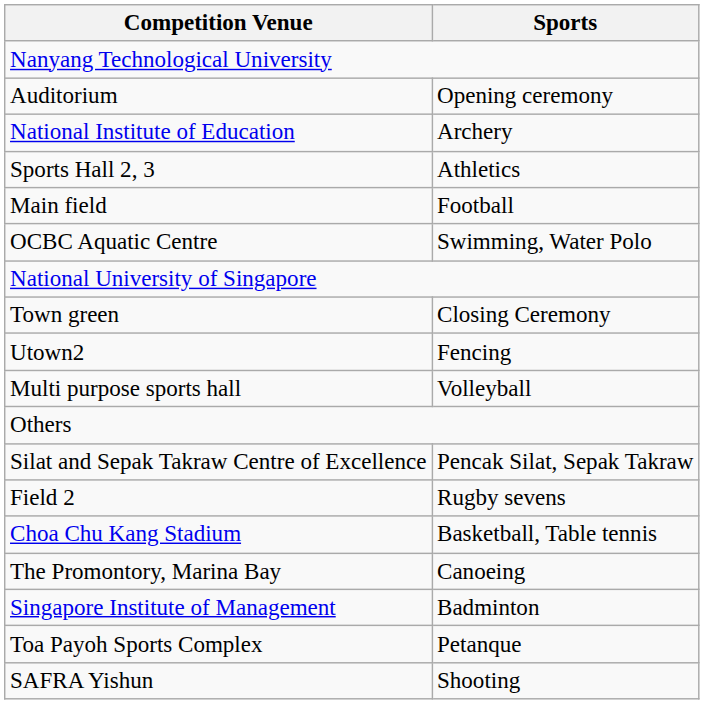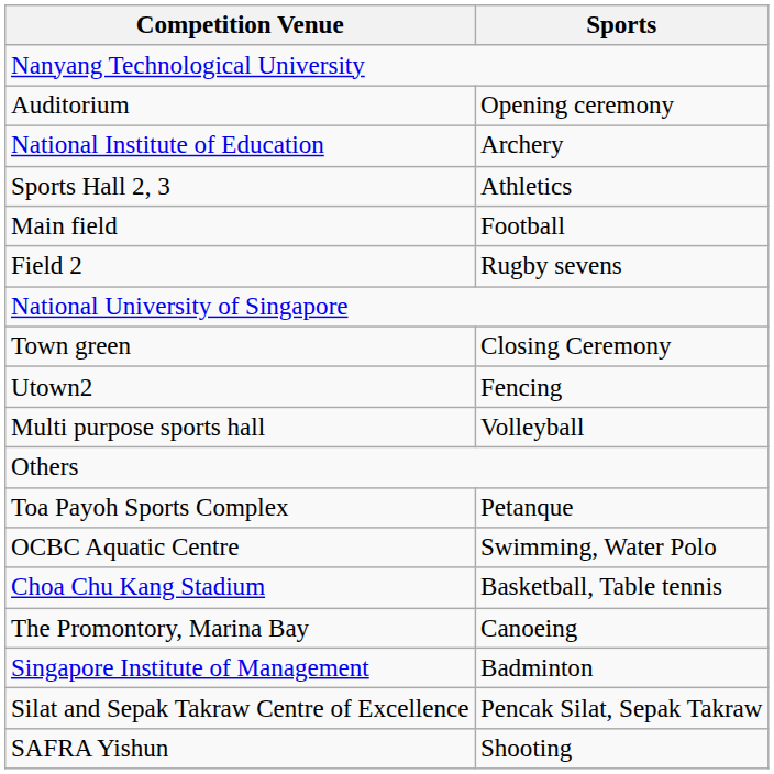 <table class="wikitable">
 <tr>
 <th>Competition Venue</th>
 <th>Sports</th>
 </tr>
 <tr>
 <td colspan=2><a href='#'>Nanyang Technological University</a></td>
 </tr>
 <tr>
 <td>Auditorium</td>
 <td>Opening ceremony</td>
 </tr>
 <tr>
 <td><a href='#'>National Institute of Education</a></td>
 <td>Archery</td>
 </tr>
 <tr>
 <td>Sports Hall 2, 3</td>
 <td>Athletics</td>
 </tr>
 <tr>
 <td>Main field</td>
 <td>Football</td>
 </tr>
 <tr>
-<td>OCBC Aquatic Centre</td>
-<td>Swimming, Water Polo</td>
+<td>Field 2</td>
+<td>Rugby sevens</td>
 </tr>
 <tr>
 <td colspan=2><a href='#'>National University of Singapore</a></td>
 </tr>
 <tr>
 <td>Town green</td>
 <td>Closing Ceremony</td>
 </tr>
 <tr>
 <td>Utown2</td>
 <td>Fencing</td>
 </tr>
 <tr>
 <td>Multi purpose sports hall</td>
 <td>Volleyball</td>
 </tr>
 <tr>
 <td colspan=2>Others</td>
 </tr>
 <tr>
-<td>Silat and Sepak Takraw Centre of Excellence</td>
-<td>Pencak Silat, Sepak Takraw</td>
+<td>Toa Payoh Sports Complex</td>
+<td>Petanque</td>
 </tr>
 <tr>
-<td>Field 2</td>
-<td>Rugby sevens</td>
+<td>OCBC Aquatic Centre</td>
+<td>Swimming, Water Polo</td>
 </tr>
 <tr>
 <td><a href='#'>Choa Chu Kang Stadium</a></td>
 <td>Basketball, Table tennis</td>
 </tr>
 <tr>
 <td>The Promontory, Marina Bay</td>
 <td>Canoeing</td>
 </tr>
 <tr>
 <td><a href='#'>Singapore Institute of Management</a></td>
 <td>Badminton</td>
 </tr>
 <tr>
-<td>Toa Payoh Sports Complex</td>
-<td>Petanque</td>
+<td>Silat and Sepak Takraw Centre of Excellence</td>
+<td>Pencak Silat, Sepak Takraw</td>
 </tr>
 <tr>
 <td>SAFRA Yishun</td>
 <td>Shooting</td>
 </tr>
 </table>
